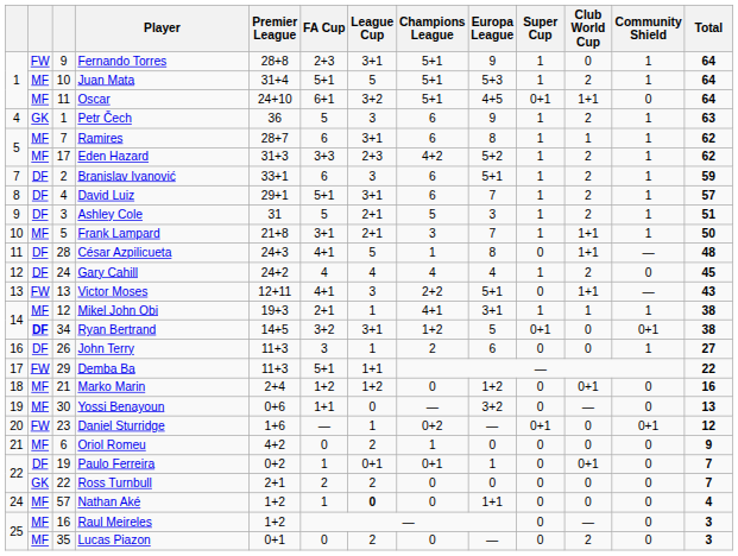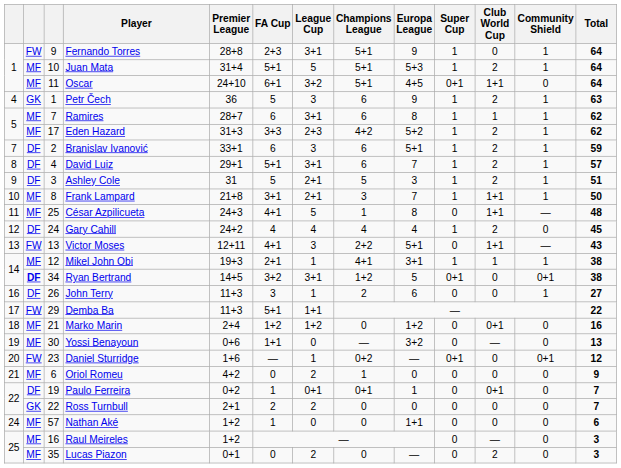 <table class="wikitable" style="font-size: 90%; text-align: center;">
 <tr>
 <th width=20></th>
 <th width=20></th>
 <th width=20></th>
 <th width=200>Player</th>
 <th width=50>Premier League</th>
 <th width=50>FA Cup</th>
 <th width=50>League Cup</th>
 <th width=50>Champions League</th>
 <th width=50>Europa League</th>
 <th width=50>Super Cup</th>
 <th width=50>Club World Cup</th>
 <th width=50>Community Shield</th>
 <th width=50>Total</th>
 </tr>
 <tr>
 <td rowspan="3">1</td>
 <td><a href='#'>FW</a></td>
 <td>9</td>
 <td align=left> <a href='#'>Fernando Torres</a></td>
 <td>28+8</td>
 <td>2+3</td>
 <td>3+1</td>
 <td>5+1</td>
 <td>9</td>
 <td>1</td>
 <td>0</td>
 <td>1</td>
 <td><strong>64</strong></td>
 </tr>
 <tr>
 <td><a href='#'>MF</a></td>
 <td>10</td>
 <td align=left> <a href='#'>Juan Mata</a></td>
 <td>31+4</td>
 <td>5+1</td>
 <td>5</td>
 <td>5+1</td>
 <td>5+3</td>
 <td>1</td>
 <td>2</td>
 <td>1</td>
 <td><strong>64</strong></td>
 </tr>
 <tr>
 <td><a href='#'>MF</a></td>
 <td>11</td>
 <td align=left> <a href='#'>Oscar</a></td>
 <td>24+10</td>
 <td>6+1</td>
 <td>3+2</td>
 <td>5+1</td>
 <td>4+5</td>
 <td>0+1</td>
 <td>1+1</td>
 <td>0</td>
 <td><strong>64</strong></td>
 </tr>
 <tr>
 <td>4</td>
 <td><a href='#'>GK</a></td>
 <td>1</td>
 <td align=left> <a href='#'>Petr Čech</a></td>
 <td>36</td>
 <td>5</td>
 <td>3</td>
 <td>6</td>
 <td>9</td>
 <td>1</td>
 <td>2</td>
 <td>1</td>
 <td><strong>63</strong></td>
 </tr>
 <tr>
 <td rowspan="2">5</td>
 <td><a href='#'>MF</a></td>
 <td>7</td>
 <td align=left> <a href='#'>Ramires</a></td>
 <td>28+7</td>
 <td>6</td>
 <td>3+1</td>
 <td>6</td>
 <td>8</td>
 <td>1</td>
 <td>1</td>
 <td>1</td>
 <td><strong>62</strong></td>
 </tr>
 <tr>
 <td><a href='#'>MF</a></td>
 <td>17</td>
 <td align=left> <a href='#'>Eden Hazard</a></td>
 <td>31+3</td>
 <td>3+3</td>
 <td>2+3</td>
 <td>4+2</td>
 <td>5+2</td>
 <td>1</td>
 <td>2</td>
 <td>1</td>
 <td><strong>62</strong></td>
 </tr>
 <tr>
 <td>7</td>
 <td><a href='#'>DF</a></td>
 <td>2</td>
 <td align=left> <a href='#'>Branislav Ivanović</a></td>
 <td>33+1</td>
 <td>6</td>
 <td>3</td>
 <td>6</td>
 <td>5+1</td>
 <td>1</td>
 <td>2</td>
 <td>1</td>
 <td><strong>59</strong></td>
 </tr>
 <tr>
 <td>8</td>
 <td><a href='#'>DF</a></td>
 <td>4</td>
 <td align=left> <a href='#'>David Luiz</a></td>
 <td>29+1</td>
 <td>5+1</td>
 <td>3+1</td>
 <td>6</td>
 <td>7</td>
 <td>1</td>
 <td>2</td>
 <td>1</td>
 <td><strong>57</strong></td>
 </tr>
 <tr>
 <td>9</td>
 <td><a href='#'>DF</a></td>
 <td>3</td>
 <td align=left> <a href='#'>Ashley Cole</a></td>
 <td>31</td>
 <td>5</td>
 <td>2+1</td>
 <td>5</td>
 <td>3</td>
 <td>1</td>
 <td>2</td>
 <td>1</td>
 <td><strong>51</strong></td>
 </tr>
 <tr>
 <td>10</td>
 <td><a href='#'>MF</a></td>
-<td>5</td>
+<td>8</td>
 <td align=left> <a href='#'>Frank Lampard</a></td>
 <td>21+8</td>
 <td>3+1</td>
 <td>2+1</td>
 <td>3</td>
 <td>7</td>
 <td>1</td>
 <td>1+1</td>
 <td>1</td>
 <td><strong>50</strong></td>
 </tr>
 <tr>
 <td>11</td>
-<td><a href='#'>DF</a></td>
-<td>28</td>
+<td><a href='#'>MF</a></td>
+<td>25</td>
 <td align=left> <a href='#'>César Azpilicueta</a></td>
 <td>24+3</td>
 <td>4+1</td>
 <td>5</td>
 <td>1</td>
 <td>8</td>
 <td>0</td>
 <td>1+1</td>
 <td>—</td>
 <td><strong>48</strong></td>
 </tr>
 <tr>
 <td>12</td>
 <td><a href='#'>DF</a></td>
 <td>24</td>
 <td align=left> <a href='#'>Gary Cahill</a></td>
 <td>24+2</td>
 <td>4</td>
 <td>4</td>
 <td>4</td>
 <td>4</td>
 <td>1</td>
 <td>2</td>
 <td>0</td>
 <td><strong>45</strong></td>
 </tr>
 <tr>
 <td>13</td>
 <td><a href='#'>FW</a></td>
 <td>13</td>
 <td align=left> <a href='#'>Victor Moses</a></td>
 <td>12+11</td>
 <td>4+1</td>
 <td>3</td>
 <td>2+2</td>
 <td>5+1</td>
 <td>0</td>
 <td>1+1</td>
 <td>—</td>
 <td><strong>43</strong></td>
 </tr>
 <tr>
 <td rowspan="2">14</td>
 <td><a href='#'>MF</a></td>
 <td>12</td>
 <td align=left> <a href='#'>Mikel John Obi</a></td>
 <td>19+3</td>
 <td>2+1</td>
 <td>1</td>
 <td>4+1</td>
 <td>3+1</td>
 <td>1</td>
 <td>1</td>
 <td>1</td>
 <td><strong>38</strong></td>
 </tr>
 <tr>
 <td><strong><a href='#'>DF</a></strong></td>
 <td>34</td>
 <td align=left> <a href='#'>Ryan Bertrand</a></td>
 <td>14+5</td>
 <td>3+2</td>
 <td>3+1</td>
 <td>1+2</td>
 <td>5</td>
 <td>0+1</td>
 <td>0</td>
 <td>0+1</td>
 <td><strong>38</strong></td>
 </tr>
 <tr>
 <td>16</td>
 <td><a href='#'>DF</a></td>
 <td>26</td>
 <td align=left> <a href='#'>John Terry</a></td>
 <td>11+3</td>
 <td>3</td>
 <td>1</td>
 <td>2</td>
 <td>6</td>
 <td>0</td>
 <td>0</td>
 <td>1</td>
 <td><strong>27</strong></td>
 </tr>
 <tr>
 <td>17</td>
 <td><a href='#'>FW</a></td>
 <td>29</td>
 <td align=left> <a href='#'>Demba Ba</a></td>
 <td>11+3</td>
 <td>5+1</td>
 <td>1+1</td>
 <td colspan="5">—</td>
 <td><strong>22</strong></td>
 </tr>
 <tr>
 <td>18</td>
 <td><a href='#'>MF</a></td>
 <td>21</td>
 <td align=left> <a href='#'>Marko Marin</a></td>
 <td>2+4</td>
 <td>1+2</td>
 <td>1+2</td>
 <td>0</td>
 <td>1+2</td>
 <td>0</td>
 <td>0+1</td>
 <td>0</td>
 <td><strong>16</strong></td>
 </tr>
 <tr>
 <td>19</td>
 <td><a href='#'>MF</a></td>
 <td>30</td>
 <td align=left> <a href='#'>Yossi Benayoun</a></td>
 <td>0+6</td>
 <td>1+1</td>
 <td>0</td>
 <td>—</td>
 <td>3+2</td>
 <td>0</td>
 <td>—</td>
 <td>0</td>
 <td><strong>13</strong></td>
 </tr>
 <tr>
 <td>20</td>
 <td><a href='#'>FW</a></td>
 <td>23</td>
 <td align=left> <a href='#'>Daniel Sturridge</a></td>
 <td>1+6</td>
 <td>—</td>
 <td>1</td>
 <td>0+2</td>
 <td>—</td>
 <td>0+1</td>
 <td>0</td>
 <td>0+1</td>
 <td><strong>12</strong></td>
 </tr>
 <tr>
 <td>21</td>
 <td><a href='#'>MF</a></td>
 <td>6</td>
 <td align=left> <a href='#'>Oriol Romeu</a></td>
 <td>4+2</td>
 <td>0</td>
 <td>2</td>
 <td>1</td>
 <td>0</td>
 <td>0</td>
 <td>0</td>
 <td>0</td>
 <td><strong>9</strong></td>
 </tr>
 <tr>
 <td rowspan="2">22</td>
 <td><a href='#'>DF</a></td>
 <td>19</td>
 <td align=left> <a href='#'>Paulo Ferreira</a></td>
 <td>0+2</td>
 <td>1</td>
 <td>0+1</td>
 <td>0+1</td>
 <td>1</td>
 <td>0</td>
 <td>0+1</td>
 <td>0</td>
 <td><strong>7</strong></td>
 </tr>
 <tr>
 <td><a href='#'>GK</a></td>
 <td>22</td>
 <td align=left> <a href='#'>Ross Turnbull</a></td>
 <td>2+1</td>
 <td>2</td>
 <td>2</td>
 <td>0</td>
 <td>0</td>
 <td>0</td>
 <td>0</td>
 <td>0</td>
 <td><strong>7</strong></td>
 </tr>
 <tr>
 <td>24</td>
 <td><a href='#'>MF</a></td>
 <td>57</td>
 <td align=left> <a href='#'>Nathan Aké</a></td>
 <td>1+2</td>
 <td>1</td>
-<td><strong>0</strong></td>
+<td>0</td>
 <td>0</td>
 <td>1+1</td>
 <td>0</td>
 <td>0</td>
 <td>0</td>
-<td><strong>4</strong></td>
+<td><strong>6</strong></td>
 </tr>
 <tr>
 <td rowspan=2>25</td>
 <td><a href='#'>MF</a></td>
 <td>16</td>
 <td align=left> <a href='#'>Raul Meireles</a></td>
 <td>1+2</td>
 <td colspan="4">—</td>
 <td>0</td>
 <td>—</td>
 <td>0</td>
 <td><strong>3</strong></td>
 </tr>
 <tr>
 <td><a href='#'>MF</a></td>
 <td>35</td>
 <td align=left> <a href='#'>Lucas Piazon</a></td>
 <td>0+1</td>
 <td>0</td>
 <td>2</td>
 <td>0</td>
 <td>—</td>
 <td>0</td>
 <td>2</td>
 <td>0</td>
 <td><strong>3</strong></td>
 </tr>
 </table>
